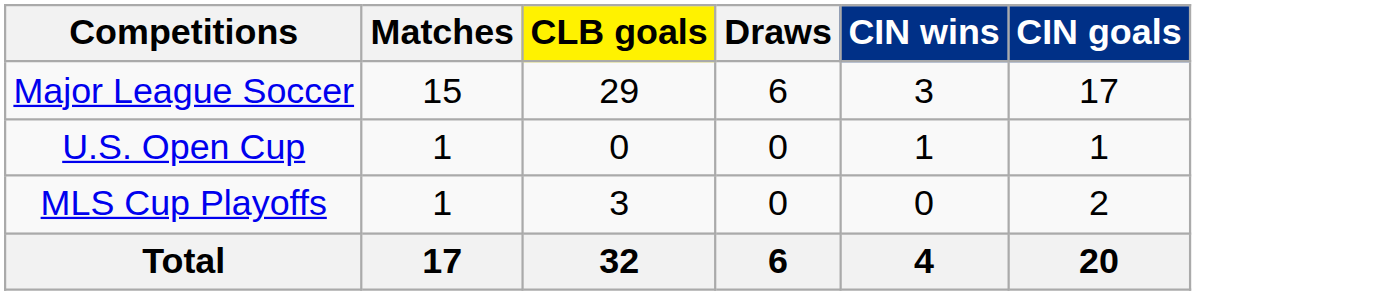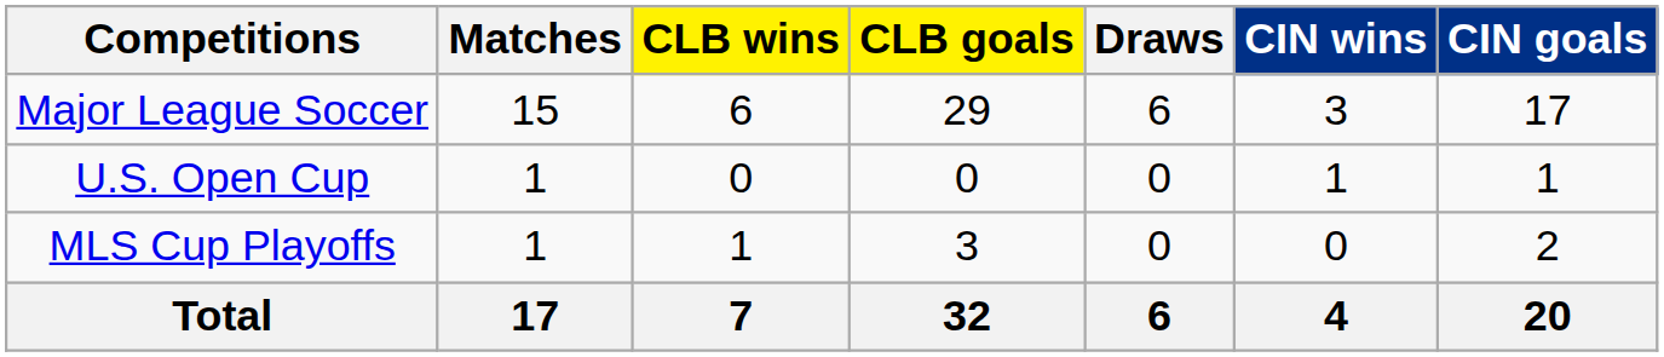 <table class="wikitable" style="text-align: center;">
 <tr>
 <th>Competitions</th>
 <th>Matches</th>
+<td style="text-align:center; background:#fff200;color:black;"><strong>CLB wins</strong></td>
 <td style="text-align:center; background:#fff200;color:black;"><strong>CLB goals</strong></td>
 <th>Draws</th>
 <td style="text-align:center; background:#003087;color:white;"><strong>CIN wins</strong></td>
 <td style="text-align:center; background:#003087;color:white;"><strong>CIN goals</strong></td>
 </tr>
 <tr>
 <td><a href='#'>Major League Soccer</a></td>
 <td>15</td>
+<td>6</td>
 <td>29</td>
 <td>6</td>
 <td>3</td>
 <td>17</td>
 </tr>
 <tr>
 <td><a href='#'>U.S. Open Cup</a></td>
 <td>1</td>
 <td>0</td>
 <td>0</td>
+<td>0</td>
 <td>1</td>
 <td>1</td>
 </tr>
 <tr>
 <td><a href='#'>MLS Cup Playoffs</a></td>
+<td>1</td>
 <td>1</td>
 <td>3</td>
 <td>0</td>
 <td>0</td>
 <td>2</td>
 </tr>
 <tr>
 <th>Total</th>
 <th>17</th>
+<th>7</th>
 <th>32</th>
 <th>6</th>
 <th>4</th>
 <th>20</th>
 </tr>
 </table>
